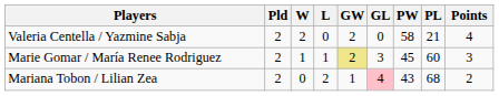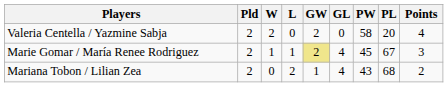 <table class=wikitable style="text-align:center">
 <tr>
 <th width=300>Players</th>
 <th width=20>Pld</th>
 <th width=20>W</th>
 <th width=20>L</th>
 <th width=20>GW</th>
 <th width=20>GL</th>
 <th width=20>PW</th>
 <th width=20>PL</th>
 <th width=50>Points</th>
 </tr>
 <tr>
 <td align=left> Valeria Centella / Yazmine Sabja</td>
 <td>2</td>
 <td>2</td>
 <td>0</td>
 <td>2</td>
 <td>0</td>
 <td>58</td>
-<td>21</td>
+<td>20</td>
 <td>4</td>
 </tr>
 <tr>
 <td align=left> Marie Gomar / María Renee Rodriguez</td>
 <td>2</td>
 <td>1</td>
 <td>1</td>
 <td style="background: khaki;">2</td>
-<td>3</td>
+<td>4</td>
 <td>45</td>
-<td>60</td>
+<td>67</td>
 <td>3</td>
 </tr>
 <tr>
 <td align=left> Mariana Tobon / Lilian Zea</td>
 <td>2</td>
 <td>0</td>
 <td>2</td>
 <td>1</td>
-<td style="background: pink;">4</td>
+<td>4</td>
 <td>43</td>
 <td>68</td>
 <td>2</td>
 </tr>
 </table>
